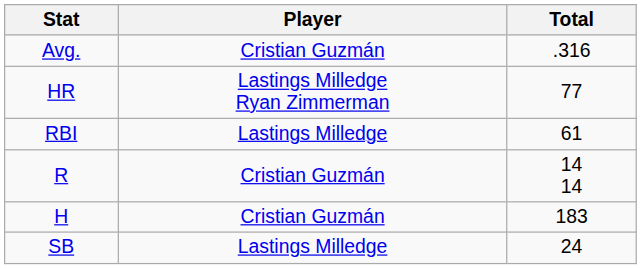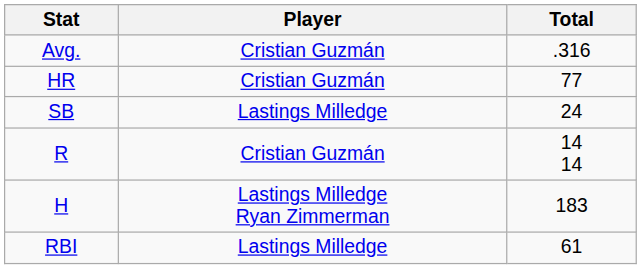 <table class="wikitable" style="width:33%;">
 <tr style="text-align:center; background:#ddd;">
 <th>Stat</th>
 <th>Player</th>
 <th>Total</th>
 </tr>
 <tr align=center>
 <td><a href='#'>Avg.</a></td>
 <td><a href='#'>Cristian Guzmán</a></td>
 <td>.316</td>
 </tr>
 <tr align=center>
 <td><a href='#'>HR</a></td>
-<td><a href='#'>Lastings Milledge</a><br><a href='#'>Ryan Zimmerman</a></td>
+<td><a href='#'>Cristian Guzmán</a></td>
 <td>77</td>
 </tr>
 <tr align=center>
-<td><a href='#'>RBI</a></td>
+<td><a href='#'>SB</a></td>
 <td><a href='#'>Lastings Milledge</a></td>
-<td>61</td>
+<td>24</td>
 </tr>
 <tr align=center>
 <td><a href='#'>R</a></td>
 <td><a href='#'>Cristian Guzmán</a></td>
 <td>14<br>14</td>
 </tr>
 <tr align=center>
 <td><a href='#'>H</a></td>
-<td><a href='#'>Cristian Guzmán</a></td>
+<td><a href='#'>Lastings Milledge</a><br><a href='#'>Ryan Zimmerman</a></td>
 <td>183</td>
 </tr>
 <tr align=center>
-<td><a href='#'>SB</a></td>
+<td><a href='#'>RBI</a></td>
 <td><a href='#'>Lastings Milledge</a></td>
-<td>24</td>
+<td>61</td>
 </tr>
 </table>
